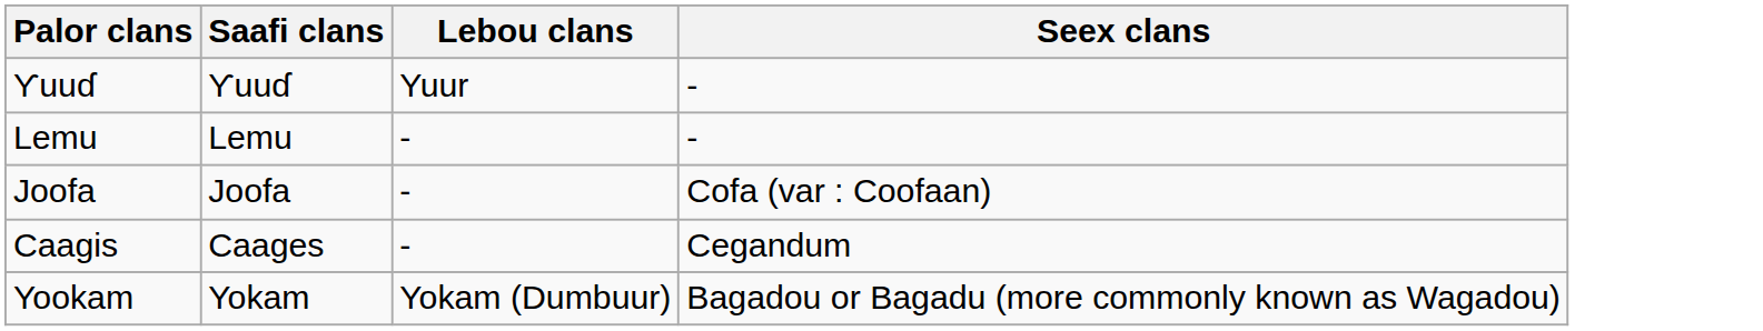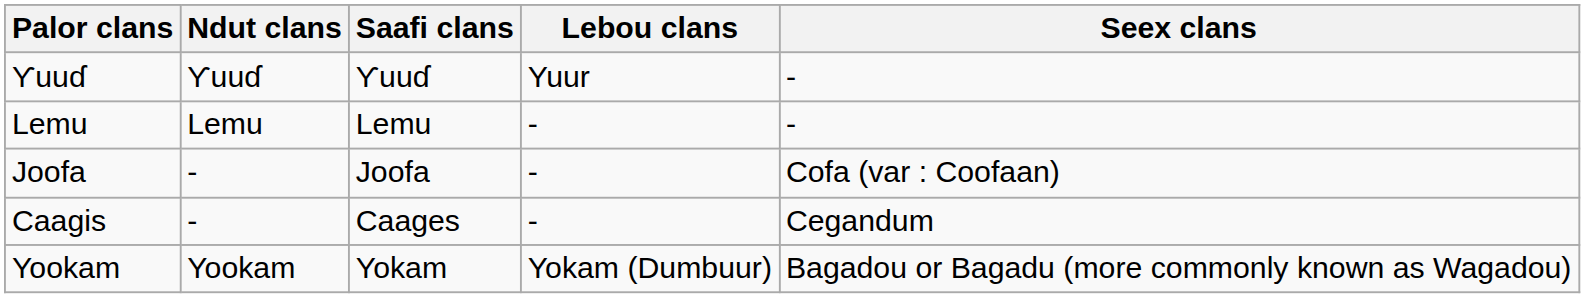 <table class="wikitable">
 <tr>
 <th>Palor clans</th>
+<th>Ndut clans</th>
 <th>Saafi clans</th>
 <th>Lebou clans</th>
 <th>Seex clans</th>
 </tr>
 <tr>
+<td>Ƴuuɗ</td>
 <td>Ƴuuɗ</td>
 <td>Ƴuuɗ</td>
 <td>Yuur</td>
 <td>-</td>
 </tr>
 <tr>
 <td>Lemu</td>
 <td>Lemu</td>
+<td>Lemu</td>
 <td>-</td>
 <td>-</td>
 </tr>
 <tr>
 <td>Joofa</td>
+<td>-</td>
 <td>Joofa</td>
 <td>-</td>
 <td>Cofa (var : Coofaan)</td>
 </tr>
 <tr>
 <td>Caagis</td>
+<td>-</td>
 <td>Caages</td>
 <td>-</td>
 <td>Cegandum</td>
 </tr>
 <tr>
 <td>Yookam</td>
+<td>Yookam</td>
 <td>Yokam</td>
 <td>Yokam (Dumbuur)</td>
 <td>Bagadou or Bagadu (more commonly known as Wagadou)</td>
 </tr>
 </table>
